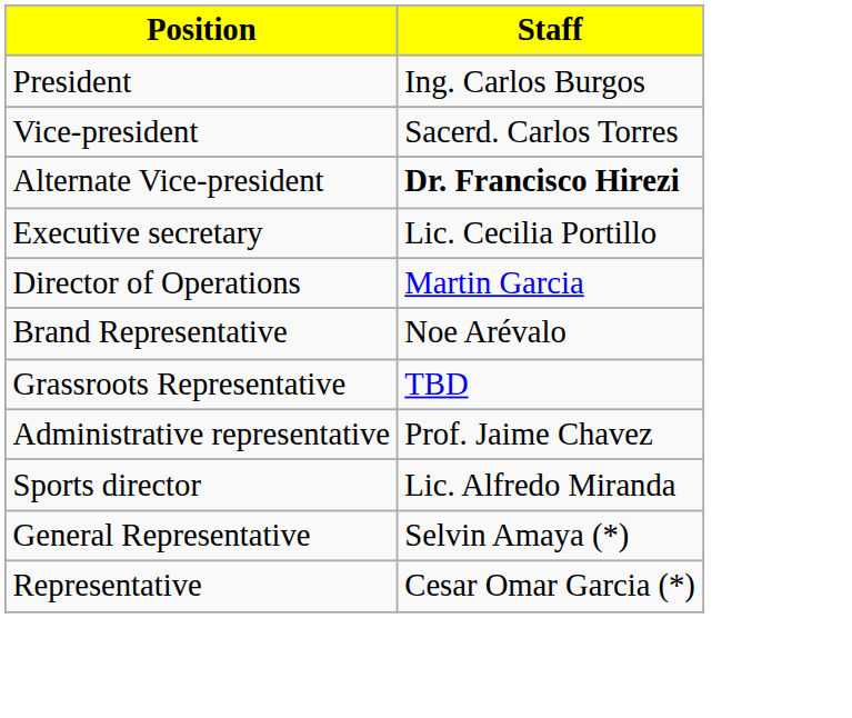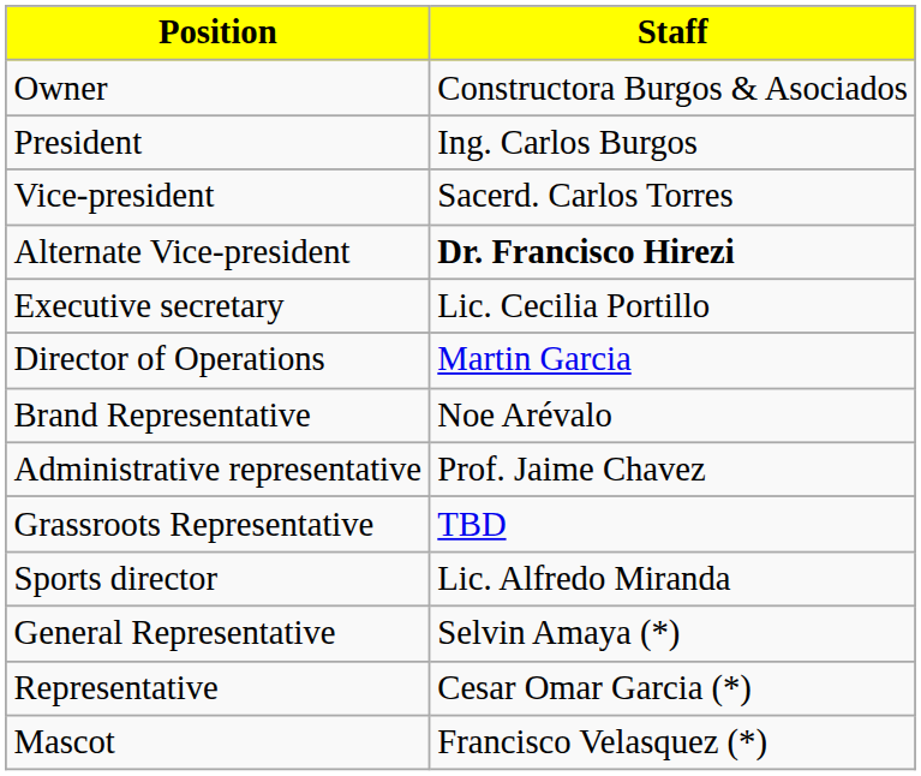 <table class="wikitable">
 <tr>
 <th style="color:Black; background:#FFFF00;;">Position</th>
 <th style="color:Black; background:#FFFF00;;">Staff</th>
+</tr>
+<tr>
+<td>Owner</td>
+<td> Constructora Burgos & Asociados</td>
 </tr>
 <tr>
 <td>President</td>
 <td> Ing. Carlos Burgos</td>
 </tr>
 <tr>
 <td>Vice-president</td>
 <td> Sacerd. Carlos Torres</td>
 </tr>
 <tr>
 <td>Alternate Vice-president</td>
 <td><strong> Dr. Francisco Hirezi</strong></td>
 </tr>
 <tr>
 <td>Executive secretary</td>
 <td> Lic. Cecilia Portillo</td>
 </tr>
 <tr>
 <td>Director of Operations</td>
 <td> <a href='#'>Martin Garcia</a></td>
 </tr>
 <tr>
 <td>Brand Representative</td>
 <td> Noe Arévalo</td>
 </tr>
 <tr>
+<td>Administrative representative</td>
+<td> Prof. Jaime Chavez</td>
+</tr>
+<tr>
 <td>Grassroots Representative</td>
 <td> <a href='#'>TBD</a></td>
-</tr>
-<tr>
-<td>Administrative representative</td>
-<td> Prof. Jaime Chavez</td>
 </tr>
 <tr>
 <td>Sports director</td>
 <td> Lic. Alfredo Miranda</td>
 </tr>
 <tr>
 <td>General Representative</td>
 <td>Selvin Amaya (*)</td>
 </tr>
 <tr>
 <td>Representative</td>
 <td>Cesar Omar Garcia (*)</td>
 </tr>
+<tr>
+<td>Mascot</td>
+<td>Francisco Velasquez (*)</td>
+</tr>
 </table>
